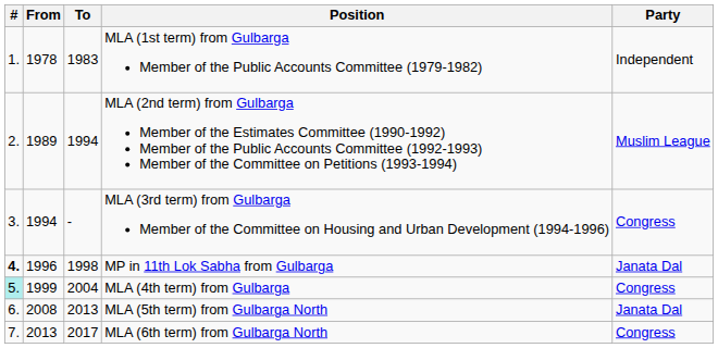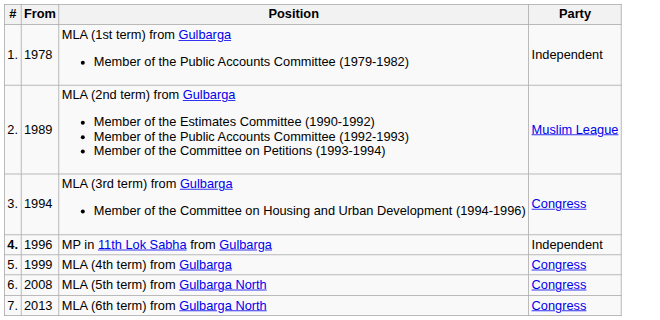 <table class="wikitable sortable">
 <tr>
 <th>#</th>
 <th>From</th>
-<th>To</th>
 <th>Position</th>
 <th>Party</th>
 </tr>
 <tr>
 <td>1.</td>
 <td>1978</td>
-<td>1983</td>
 <td>MLA (1st term) from <a href='#'>Gulbarga</a><br><ul><li>Member of the Public Accounts Committee (1979-1982)</li></ul></td>
 <td>Independent</td>
 </tr>
 <tr>
 <td>2.</td>
 <td>1989</td>
-<td>1994</td>
 <td>MLA (2nd term) from <a href='#'>Gulbarga</a><br><ul><li>Member of the Estimates Committee (1990-1992)</li><li>Member of the Public Accounts Committee (1992-1993)</li><li>Member of the Committee on Petitions (1993-1994)</li></ul></td>
 <td><a href='#'>Muslim League</a></td>
 </tr>
 <tr>
 <td>3.</td>
 <td>1994</td>
-<td>-</td>
 <td>MLA (3rd term) from <a href='#'>Gulbarga</a><br><ul><li>Member of the Committee on Housing and Urban Development (1994-1996)</li></ul></td>
 <td><a href='#'>Congress</a></td>
 </tr>
 <tr>
 <td><strong>4.</strong></td>
 <td>1996</td>
-<td>1998</td>
 <td>MP in <a href='#'>11th Lok Sabha</a> from <a href='#'>Gulbarga</a></td>
-<td><a href='#'>Janata Dal</a></td>
+<td>Independent</td>
 </tr>
 <tr>
-<td style="background: paleturquoise;">5.</td>
+<td>5.</td>
 <td>1999</td>
-<td>2004</td>
 <td>MLA (4th term) from <a href='#'>Gulbarga</a></td>
 <td><a href='#'>Congress</a></td>
 </tr>
 <tr>
 <td>6.</td>
 <td>2008</td>
-<td>2013</td>
 <td>MLA (5th term) from <a href='#'>Gulbarga North</a></td>
-<td><a href='#'>Janata Dal</a></td>
+<td><a href='#'>Congress</a></td>
 </tr>
 <tr>
 <td>7.</td>
 <td>2013</td>
-<td>2017</td>
 <td>MLA (6th term) from <a href='#'>Gulbarga North</a></td>
 <td><a href='#'>Congress</a></td>
 </tr>
 </table>
